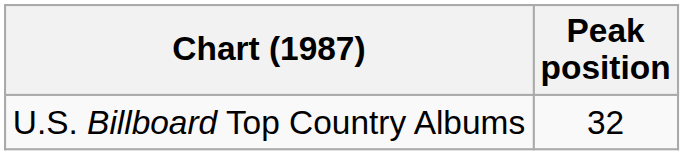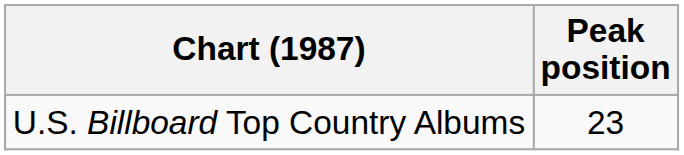 <table class="wikitable">
 <tr>
 <th>Chart (1987)</th>
 <th>Peak<br>position</th>
 </tr>
 <tr>
 <td>U.S. <em>Billboard</em> Top Country Albums</td>
-<td align="center">32</td>
+<td align="center">23</td>
 </tr>
 </table>
